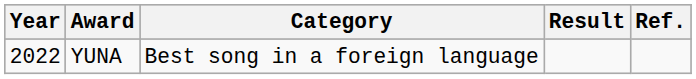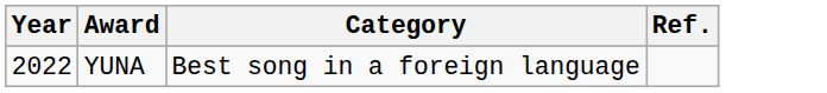 <table class="wikitable">
 <tr>
 <th>Year</th>
 <th>Award</th>
 <th>Category</th>
-<th>Result</th>
 <th>Ref.</th>
 </tr>
 <tr>
 <td>2022</td>
 <td>YUNA</td>
 <td>Best song in a foreign language</td>
-<td></td>
 <td style="text-align:center;"></td>
 </tr>
 </table>
